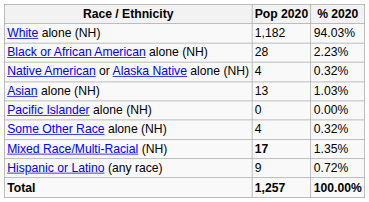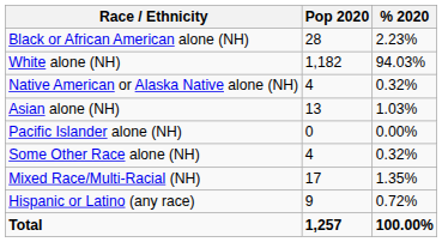 <table class="wikitable">
 <tr>
 <th>Race / Ethnicity</th>
 <th>Pop 2020</th>
 <th>% 2020</th>
 </tr>
 <tr>
+<td><a href='#'>Black or African American</a> alone (NH)</td>
+<td>28</td>
+<td>2.23%</td>
+</tr>
+<tr>
 <td><a href='#'>White</a> alone (NH)</td>
 <td>1,182</td>
 <td>94.03%</td>
-</tr>
-<tr>
-<td><a href='#'>Black or African American</a> alone (NH)</td>
-<td>28</td>
-<td>2.23%</td>
 </tr>
 <tr>
 <td><a href='#'>Native American</a> or <a href='#'>Alaska Native</a> alone (NH)</td>
 <td>4</td>
 <td>0.32%</td>
 </tr>
 <tr>
 <td><a href='#'>Asian</a> alone (NH)</td>
 <td>13</td>
 <td>1.03%</td>
 </tr>
 <tr>
 <td><a href='#'>Pacific Islander</a> alone (NH)</td>
 <td>0</td>
 <td>0.00%</td>
 </tr>
 <tr>
 <td><a href='#'>Some Other Race</a> alone (NH)</td>
 <td>4</td>
 <td>0.32%</td>
 </tr>
 <tr>
 <td><a href='#'>Mixed Race/Multi-Racial</a> (NH)</td>
-<td><strong>17</strong></td>
+<td>17</td>
 <td>1.35%</td>
 </tr>
 <tr>
 <td><a href='#'>Hispanic or Latino</a> (any race)</td>
 <td>9</td>
 <td>0.72%</td>
 </tr>
 <tr>
 <td><strong>Total</strong></td>
 <td><strong>1,257</strong></td>
 <td><strong>100.00%</strong></td>
 </tr>
 </table>
